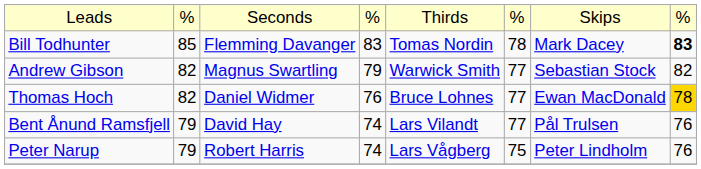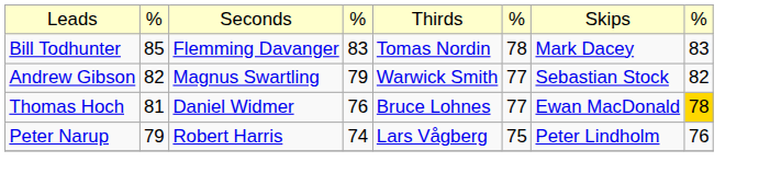 <table class="wikitable">
 <tr align=center bgcolor="#ffffcc">
 <td>Leads</td>
 <td>%</td>
 <td>Seconds</td>
 <td>%</td>
 <td>Thirds</td>
 <td>%</td>
 <td>Skips</td>
 <td>%</td>
 </tr>
 <tr>
 <td> <a href='#'>Bill Todhunter</a></td>
 <td>85</td>
 <td> <a href='#'>Flemming Davanger</a></td>
 <td>83</td>
 <td> <a href='#'>Tomas Nordin</a></td>
 <td>78</td>
 <td> <a href='#'>Mark Dacey</a></td>
-<td><strong>83</strong></td>
+<td>83</td>
 </tr>
 <tr>
 <td> <a href='#'>Andrew Gibson</a></td>
 <td>82</td>
 <td> <a href='#'>Magnus Swartling</a></td>
 <td>79</td>
 <td> <a href='#'>Warwick Smith</a></td>
 <td>77</td>
 <td> <a href='#'>Sebastian Stock</a></td>
 <td>82</td>
 </tr>
 <tr>
 <td> <a href='#'>Thomas Hoch</a></td>
-<td>82</td>
+<td>81</td>
 <td> <a href='#'>Daniel Widmer</a></td>
 <td>76</td>
 <td> <a href='#'>Bruce Lohnes</a></td>
 <td>77</td>
 <td> <a href='#'>Ewan MacDonald</a></td>
 <td style="background: gold;">78</td>
-</tr>
-<tr>
-<td> <a href='#'>Bent Ånund Ramsfjell</a></td>
-<td>79</td>
-<td> <a href='#'>David Hay</a></td>
-<td>74</td>
-<td> <a href='#'>Lars Vilandt</a></td>
-<td>77</td>
-<td> <a href='#'>Pål Trulsen</a></td>
-<td>76</td>
 </tr>
 <tr>
 <td> <a href='#'>Peter Narup</a></td>
 <td>79</td>
 <td> <a href='#'>Robert Harris</a></td>
 <td>74</td>
 <td> <a href='#'>Lars Vågberg</a></td>
 <td>75</td>
 <td> <a href='#'>Peter Lindholm</a></td>
 <td>76</td>
 </tr>
 <tr>
 </tr>
 </table>
